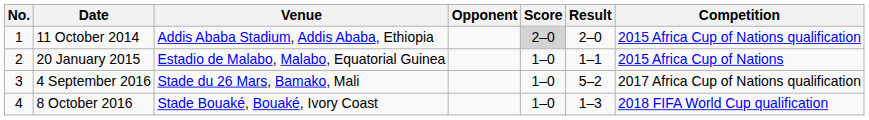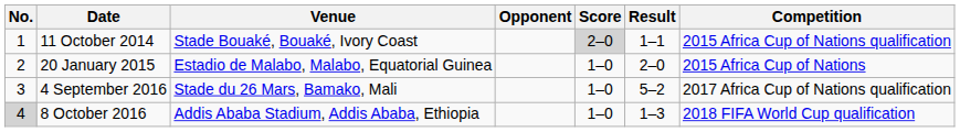 <table class="wikitable sortable">
 <tr>
 <th scope="col">No.</th>
 <th scope="col">Date</th>
 <th scope="col">Venue</th>
 <th scope="col">Opponent</th>
 <th scope="col">Score</th>
 <th scope="col">Result</th>
 <th scope="col">Competition</th>
 </tr>
 <tr>
 <td align="center">1</td>
 <td>11 October 2014</td>
-<td><a href='#'>Addis Ababa Stadium</a>, <a href='#'>Addis Ababa</a>, Ethiopia</td>
+<td><a href='#'>Stade Bouaké</a>, <a href='#'>Bouaké</a>, Ivory Coast</td>
 <td></td>
 <td align="center" style="background: lightgrey;">2–0</td>
-<td align="center">2–0</td>
+<td align="center">1–1</td>
 <td><a href='#'>2015 Africa Cup of Nations qualification</a></td>
 </tr>
 <tr>
 <td align="center">2</td>
 <td>20 January 2015</td>
 <td><a href='#'>Estadio de Malabo</a>, <a href='#'>Malabo</a>, Equatorial Guinea</td>
 <td></td>
 <td align="center">1–0</td>
-<td align="center">1–1</td>
+<td align="center">2–0</td>
 <td><a href='#'>2015 Africa Cup of Nations</a></td>
 </tr>
 <tr>
 <td align="center">3</td>
 <td>4 September 2016</td>
 <td><a href='#'>Stade du 26 Mars</a>, <a href='#'>Bamako</a>, Mali</td>
 <td></td>
 <td align="center">1–0</td>
 <td align="center">5–2</td>
 <td>2017 Africa Cup of Nations qualification</td>
 </tr>
 <tr>
-<td align="center">4</td>
+<td align="center" style="background: lightgrey;">4</td>
 <td>8 October 2016</td>
-<td><a href='#'>Stade Bouaké</a>, <a href='#'>Bouaké</a>, Ivory Coast</td>
+<td><a href='#'>Addis Ababa Stadium</a>, <a href='#'>Addis Ababa</a>, Ethiopia</td>
 <td></td>
 <td align="center">1–0</td>
 <td align="center">1–3</td>
 <td><a href='#'>2018 FIFA World Cup qualification</a></td>
 </tr>
 </table>
